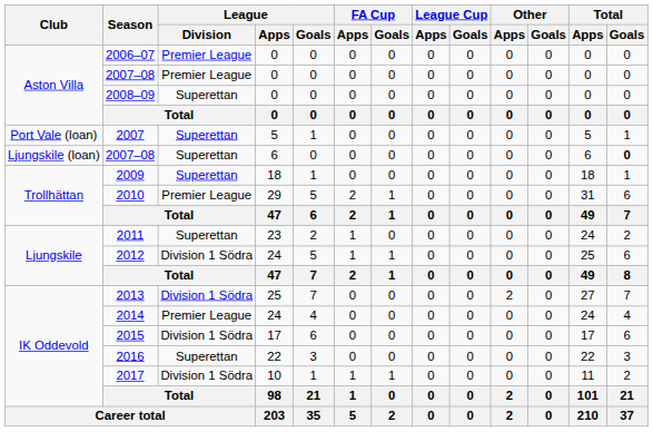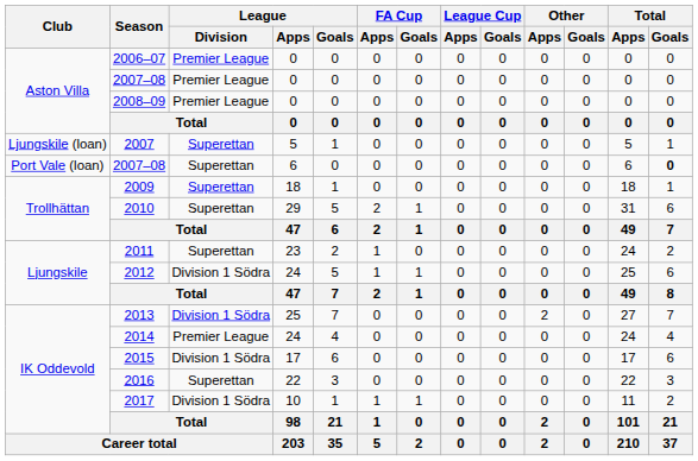 <table class="wikitable" style="text-align:center">
 <tr>
 <th rowspan="2">Club</th>
 <th rowspan="2">Season</th>
 <th colspan="3">League</th>
 <th colspan="2"><a href='#'>FA Cup</a></th>
 <th colspan="2"><a href='#'>League Cup</a></th>
 <th colspan="2">Other</th>
 <th colspan="2">Total</th>
 </tr>
 <tr>
 <th>Division</th>
 <th>Apps</th>
 <th>Goals</th>
 <th>Apps</th>
 <th>Goals</th>
 <th>Apps</th>
 <th>Goals</th>
 <th>Apps</th>
 <th>Goals</th>
 <th>Apps</th>
 <th>Goals</th>
 </tr>
 <tr>
 <td rowspan="4"><a href='#'>Aston Villa</a></td>
 <td><a href='#'>2006–07</a></td>
 <td><a href='#'>Premier League</a></td>
 <td>0</td>
 <td>0</td>
 <td>0</td>
 <td>0</td>
 <td>0</td>
 <td>0</td>
 <td>0</td>
 <td>0</td>
 <td>0</td>
 <td>0</td>
 </tr>
 <tr>
 <td><a href='#'>2007–08</a></td>
 <td>Premier League</td>
 <td>0</td>
 <td>0</td>
 <td>0</td>
 <td>0</td>
 <td>0</td>
 <td>0</td>
 <td>0</td>
 <td>0</td>
 <td>0</td>
 <td>0</td>
 </tr>
 <tr>
 <td><a href='#'>2008–09</a></td>
-<td>Superettan</td>
+<td>Premier League</td>
 <td>0</td>
 <td>0</td>
 <td>0</td>
 <td>0</td>
 <td>0</td>
 <td>0</td>
 <td>0</td>
 <td>0</td>
 <td>0</td>
 <td>0</td>
 </tr>
 <tr>
 <th colspan="2">Total</th>
 <th>0</th>
 <th>0</th>
 <th>0</th>
 <th>0</th>
 <th>0</th>
 <th>0</th>
 <th>0</th>
 <th>0</th>
 <th>0</th>
 <th>0</th>
 </tr>
 <tr>
-<td><a href='#'>Port Vale</a> (loan)</td>
+<td><a href='#'>Ljungskile</a> (loan)</td>
 <td><a href='#'>2007</a></td>
 <td><a href='#'>Superettan</a></td>
 <td>5</td>
 <td>1</td>
 <td>0</td>
 <td>0</td>
 <td>0</td>
 <td>0</td>
 <td>0</td>
 <td>0</td>
 <td>5</td>
 <td>1</td>
 </tr>
 <tr>
-<td><a href='#'>Ljungskile</a> (loan)</td>
+<td><a href='#'>Port Vale</a> (loan)</td>
 <td><a href='#'>2007–08</a></td>
 <td>Superettan</td>
 <td>6</td>
 <td>0</td>
 <td>0</td>
 <td>0</td>
 <td>0</td>
 <td>0</td>
 <td>0</td>
 <td>0</td>
 <td>6</td>
 <td><strong>0</strong></td>
 </tr>
 <tr>
 <td rowspan="3"><a href='#'>Trollhättan</a></td>
 <td><a href='#'>2009</a></td>
 <td><a href='#'>Superettan</a></td>
 <td>18</td>
 <td>1</td>
 <td>0</td>
 <td>0</td>
 <td>0</td>
 <td>0</td>
 <td>0</td>
 <td>0</td>
 <td>18</td>
 <td>1</td>
 </tr>
 <tr>
 <td><a href='#'>2010</a></td>
-<td>Premier League</td>
+<td>Superettan</td>
 <td>29</td>
 <td>5</td>
 <td>2</td>
 <td>1</td>
 <td>0</td>
 <td>0</td>
 <td>0</td>
 <td>0</td>
 <td>31</td>
 <td>6</td>
 </tr>
 <tr>
 <th colspan="2">Total</th>
 <th>47</th>
 <th>6</th>
 <th>2</th>
 <th>1</th>
 <th>0</th>
 <th>0</th>
 <th>0</th>
 <th>0</th>
 <th>49</th>
 <th>7</th>
 </tr>
 <tr>
 <td rowspan="3"><a href='#'>Ljungskile</a></td>
 <td><a href='#'>2011</a></td>
 <td>Superettan</td>
 <td>23</td>
 <td>2</td>
 <td>1</td>
 <td>0</td>
 <td>0</td>
 <td>0</td>
 <td>0</td>
 <td>0</td>
 <td>24</td>
 <td>2</td>
 </tr>
 <tr>
 <td><a href='#'>2012</a></td>
 <td>Division 1 Södra</td>
 <td>24</td>
 <td>5</td>
 <td>1</td>
 <td>1</td>
 <td>0</td>
 <td>0</td>
 <td>0</td>
 <td>0</td>
 <td>25</td>
 <td>6</td>
 </tr>
 <tr>
 <th colspan="2">Total</th>
 <th>47</th>
 <th>7</th>
 <th>2</th>
 <th>1</th>
 <th>0</th>
 <th>0</th>
 <th>0</th>
 <th>0</th>
 <th>49</th>
 <th>8</th>
 </tr>
 <tr>
 <td rowspan="6"><a href='#'>IK Oddevold</a></td>
 <td><a href='#'>2013</a></td>
 <td><a href='#'>Division 1 Södra</a></td>
 <td>25</td>
 <td>7</td>
 <td>0</td>
 <td>0</td>
 <td>0</td>
 <td>0</td>
 <td>2</td>
 <td>0</td>
 <td>27</td>
 <td>7</td>
 </tr>
 <tr>
 <td><a href='#'>2014</a></td>
 <td>Premier League</td>
 <td>24</td>
 <td>4</td>
 <td>0</td>
 <td>0</td>
 <td>0</td>
 <td>0</td>
 <td>0</td>
 <td>0</td>
 <td>24</td>
 <td>4</td>
 </tr>
 <tr>
 <td><a href='#'>2015</a></td>
 <td>Division 1 Södra</td>
 <td>17</td>
 <td>6</td>
 <td>0</td>
 <td>0</td>
 <td>0</td>
 <td>0</td>
 <td>0</td>
 <td>0</td>
 <td>17</td>
 <td>6</td>
 </tr>
 <tr>
 <td><a href='#'>2016</a></td>
 <td>Superettan</td>
 <td>22</td>
 <td>3</td>
 <td>0</td>
 <td>0</td>
 <td>0</td>
 <td>0</td>
 <td>0</td>
 <td>0</td>
 <td>22</td>
 <td>3</td>
 </tr>
 <tr>
 <td><a href='#'>2017</a></td>
 <td>Division 1 Södra</td>
 <td>10</td>
 <td>1</td>
 <td>1</td>
 <td>1</td>
 <td>0</td>
 <td>0</td>
 <td>0</td>
 <td>0</td>
 <td>11</td>
 <td>2</td>
 </tr>
 <tr>
 <th colspan="2">Total</th>
 <th>98</th>
 <th>21</th>
 <th>1</th>
 <th>0</th>
 <th>0</th>
 <th>0</th>
 <th>2</th>
 <th>0</th>
 <th>101</th>
 <th>21</th>
 </tr>
 <tr>
 <th colspan="3">Career total</th>
 <th>203</th>
 <th>35</th>
 <th>5</th>
 <th>2</th>
 <th>0</th>
 <th>0</th>
 <th>2</th>
 <th>0</th>
 <th>210</th>
 <th>37</th>
 </tr>
 </table>
